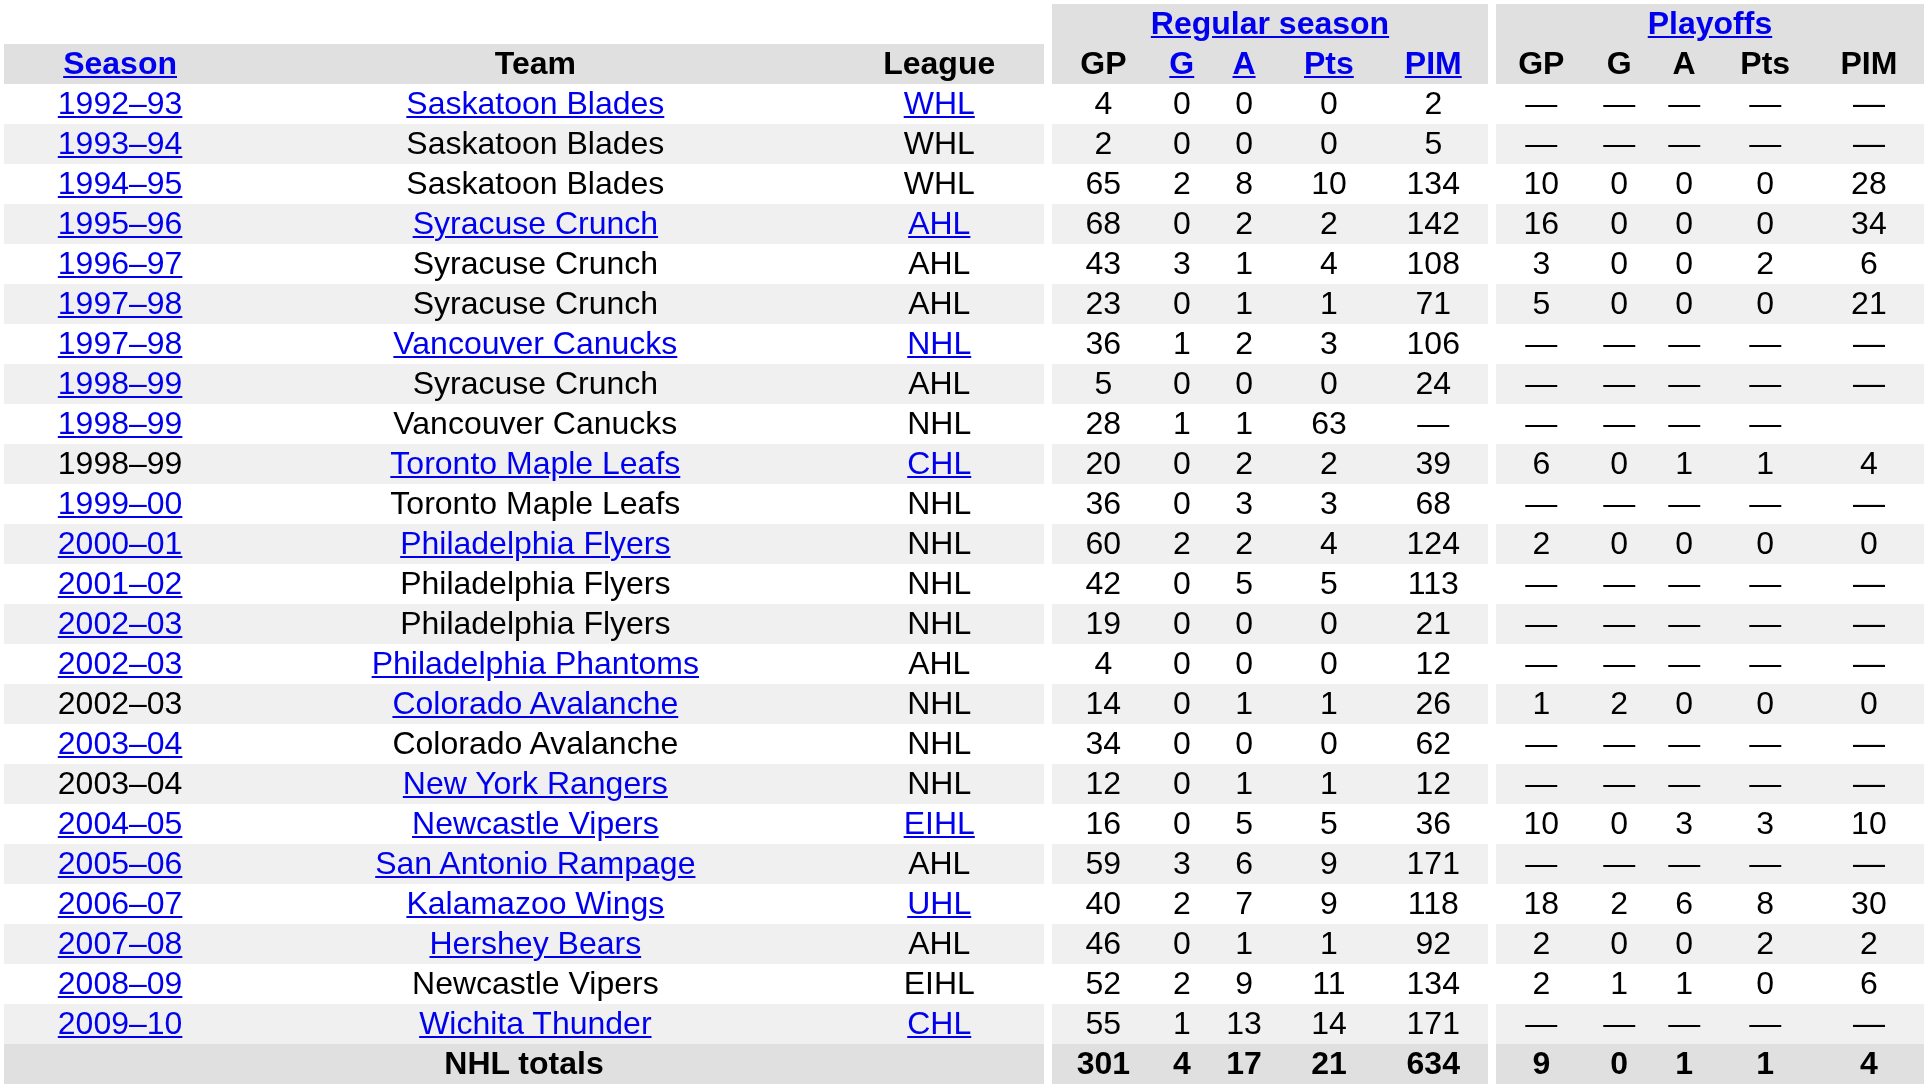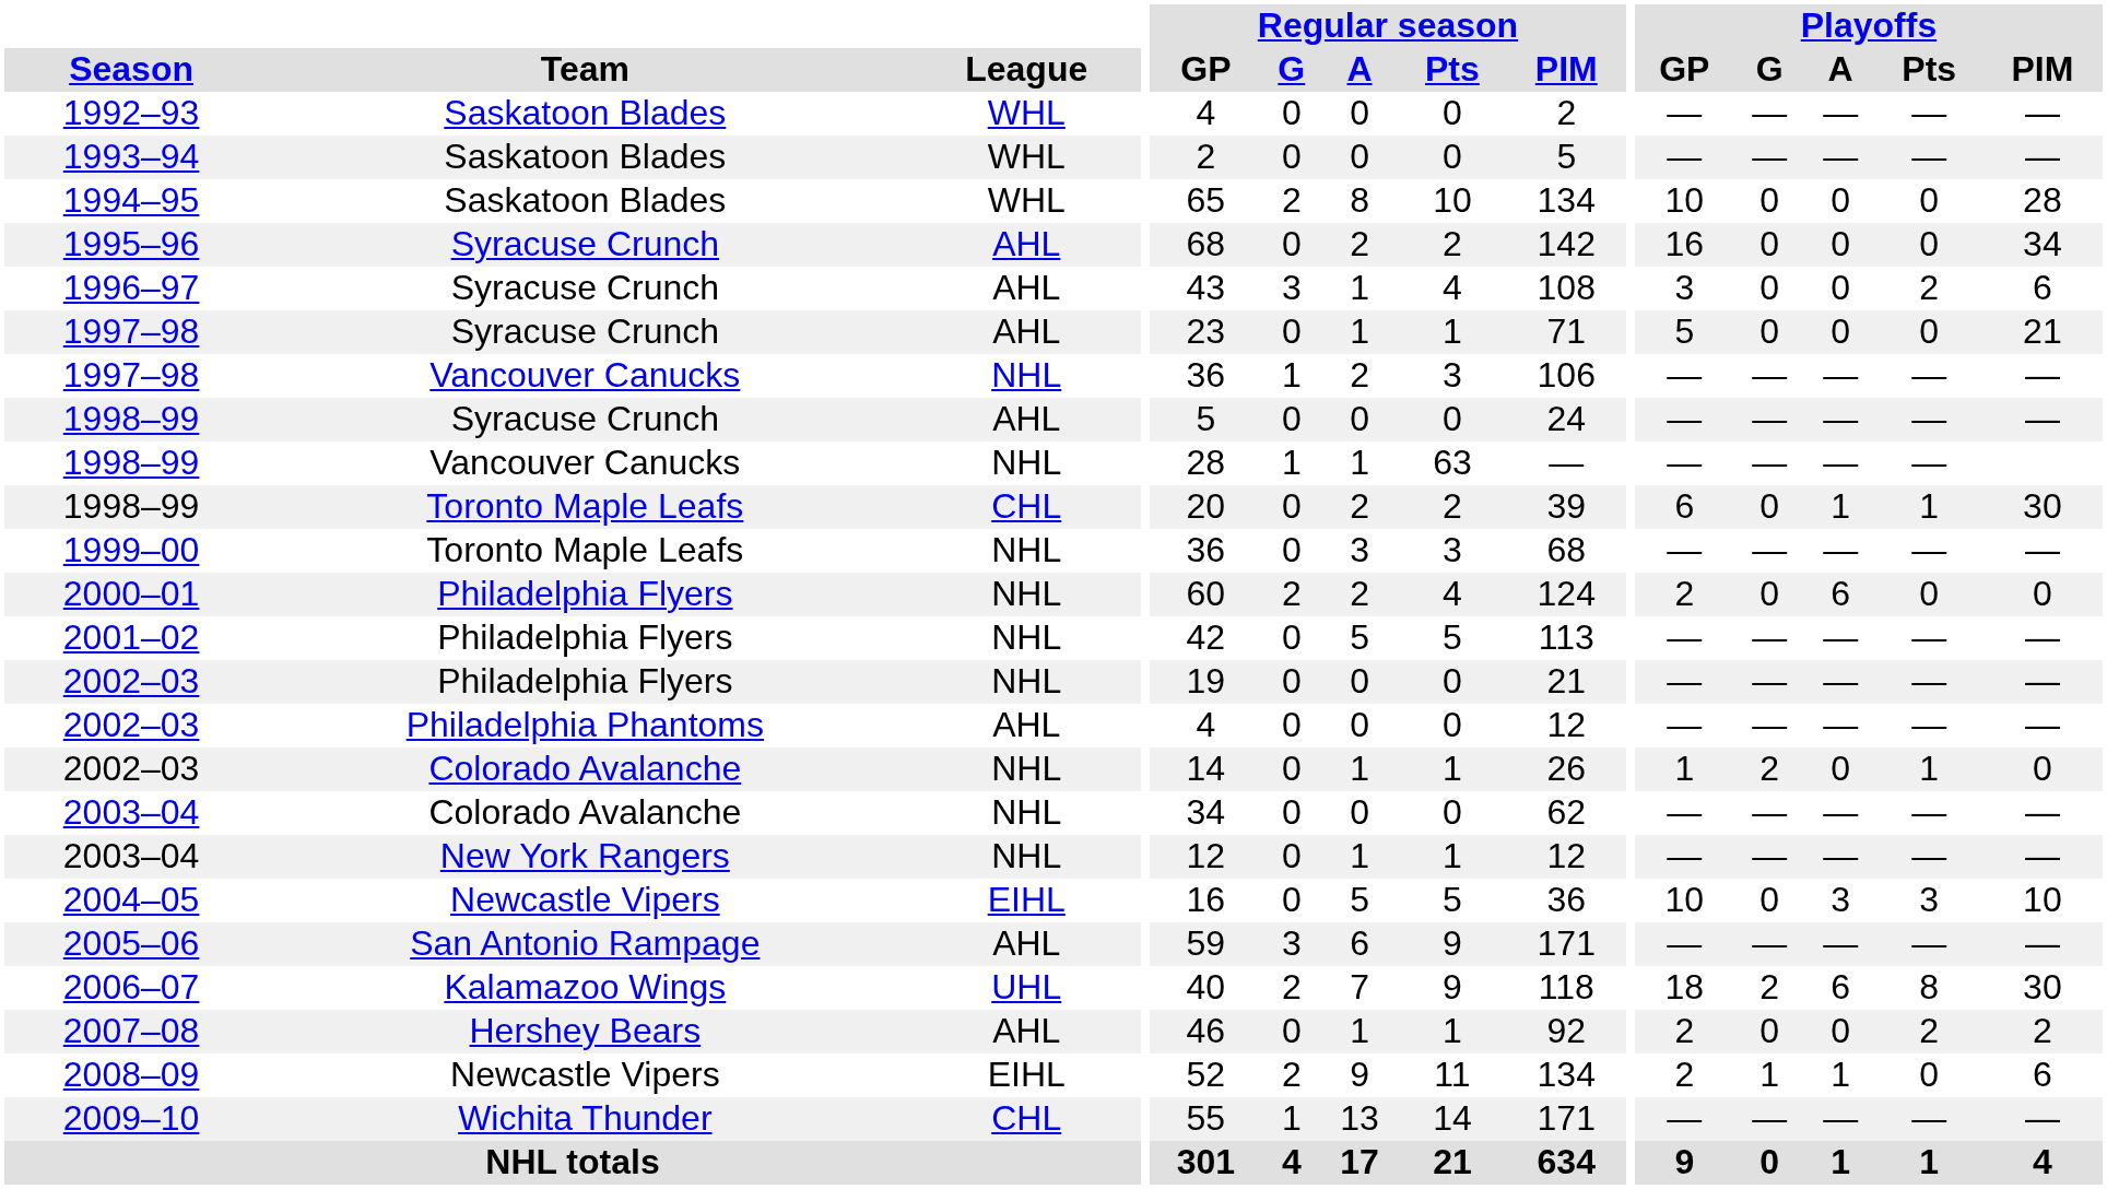 <table border="0" cellpadding="1" cellspacing="0" style="text-align:center; width:60em">
 <tr bgcolor="#e0e0e0">
 <th colspan="3" bgcolor="#ffffff"></th>
 <th rowspan="100" bgcolor="#ffffff"></th>
 <th colspan="5"><a href='#'>Regular season</a></th>
 <th rowspan="100" bgcolor="#ffffff"></th>
 <th colspan="5"><a href='#'>Playoffs</a></th>
 </tr>
 <tr bgcolor="#e0e0e0">
 <th><a href='#'>Season</a></th>
 <th>Team</th>
 <th>League</th>
 <th>GP</th>
 <th><a href='#'>G</a></th>
 <th><a href='#'>A</a></th>
 <th><a href='#'>Pts</a></th>
 <th><a href='#'>PIM</a></th>
 <th>GP</th>
 <th>G</th>
 <th>A</th>
 <th>Pts</th>
 <th>PIM</th>
 </tr>
 <tr>
 <td><a href='#'>1992–93</a></td>
 <td><a href='#'>Saskatoon Blades</a></td>
 <td><a href='#'>WHL</a></td>
 <td>4</td>
 <td>0</td>
 <td>0</td>
 <td>0</td>
 <td>2</td>
 <td>—</td>
 <td>—</td>
 <td>—</td>
 <td>—</td>
 <td>—</td>
 </tr>
 <tr bgcolor="#f0f0f0">
 <td><a href='#'>1993–94</a></td>
 <td>Saskatoon Blades</td>
 <td>WHL</td>
 <td>2</td>
 <td>0</td>
 <td>0</td>
 <td>0</td>
 <td>5</td>
 <td>—</td>
 <td>—</td>
 <td>—</td>
 <td>—</td>
 <td>—</td>
 </tr>
 <tr>
 <td><a href='#'>1994–95</a></td>
 <td>Saskatoon Blades</td>
 <td>WHL</td>
 <td>65</td>
 <td>2</td>
 <td>8</td>
 <td>10</td>
 <td>134</td>
 <td>10</td>
 <td>0</td>
 <td>0</td>
 <td>0</td>
 <td>28</td>
 </tr>
 <tr bgcolor="#f0f0f0">
 <td><a href='#'>1995–96</a></td>
 <td><a href='#'>Syracuse Crunch</a></td>
 <td><a href='#'>AHL</a></td>
 <td>68</td>
 <td>0</td>
 <td>2</td>
 <td>2</td>
 <td>142</td>
 <td>16</td>
 <td>0</td>
 <td>0</td>
 <td>0</td>
 <td>34</td>
 </tr>
 <tr>
 <td><a href='#'>1996–97</a></td>
 <td>Syracuse Crunch</td>
 <td>AHL</td>
 <td>43</td>
 <td>3</td>
 <td>1</td>
 <td>4</td>
 <td>108</td>
 <td>3</td>
 <td>0</td>
 <td>0</td>
 <td>2</td>
 <td>6</td>
 </tr>
 <tr bgcolor="#f0f0f0">
 <td><a href='#'>1997–98</a></td>
 <td>Syracuse Crunch</td>
 <td>AHL</td>
 <td>23</td>
 <td>0</td>
 <td>1</td>
 <td>1</td>
 <td>71</td>
 <td>5</td>
 <td>0</td>
 <td>0</td>
 <td>0</td>
 <td>21</td>
 </tr>
 <tr>
 <td><a href='#'>1997–98</a></td>
 <td><a href='#'>Vancouver Canucks</a></td>
 <td><a href='#'>NHL</a></td>
 <td>36</td>
 <td>1</td>
 <td>2</td>
 <td>3</td>
 <td>106</td>
 <td>—</td>
 <td>—</td>
 <td>—</td>
 <td>—</td>
 <td>—</td>
 </tr>
 <tr bgcolor="#f0f0f0">
 <td><a href='#'>1998–99</a></td>
 <td>Syracuse Crunch</td>
 <td>AHL</td>
 <td>5</td>
 <td>0</td>
 <td>0</td>
 <td>0</td>
 <td>24</td>
 <td>—</td>
 <td>—</td>
 <td>—</td>
 <td>—</td>
 <td>—</td>
 </tr>
 <tr>
 <td><a href='#'>1998–99</a></td>
 <td>Vancouver Canucks</td>
 <td>NHL</td>
 <td>28</td>
 <td>1</td>
 <td>1</td>
 <td 2>63</td>
 <td>—</td>
 <td>—</td>
 <td>—</td>
 <td>—</td>
 <td>—</td>
 </tr>
 <tr bgcolor="#f0f0f0">
 <td>1998–99</td>
 <td><a href='#'>Toronto Maple Leafs</a></td>
 <td><a href='#'>CHL</a></td>
 <td>20</td>
 <td>0</td>
 <td>2</td>
 <td>2</td>
 <td>39</td>
 <td>6</td>
 <td>0</td>
 <td>1</td>
 <td>1</td>
-<td>4</td>
+<td>30</td>
 </tr>
 <tr>
 <td><a href='#'>1999–00</a></td>
 <td>Toronto Maple Leafs</td>
 <td>NHL</td>
 <td>36</td>
 <td>0</td>
 <td>3</td>
 <td>3</td>
 <td>68</td>
 <td>—</td>
 <td>—</td>
 <td>—</td>
 <td>—</td>
 <td>—</td>
 </tr>
 <tr bgcolor="#f0f0f0">
 <td><a href='#'>2000–01</a></td>
 <td><a href='#'>Philadelphia Flyers</a></td>
 <td>NHL</td>
 <td>60</td>
 <td>2</td>
 <td>2</td>
 <td>4</td>
 <td>124</td>
 <td>2</td>
 <td>0</td>
-<td>0</td>
+<td>6</td>
 <td>0</td>
 <td>0</td>
 </tr>
 <tr>
 <td><a href='#'>2001–02</a></td>
 <td>Philadelphia Flyers</td>
 <td>NHL</td>
 <td>42</td>
 <td>0</td>
 <td>5</td>
 <td>5</td>
 <td>113</td>
 <td>—</td>
 <td>—</td>
 <td>—</td>
 <td>—</td>
 <td>—</td>
 </tr>
 <tr bgcolor="#f0f0f0">
 <td><a href='#'>2002–03</a></td>
 <td>Philadelphia Flyers</td>
 <td>NHL</td>
 <td>19</td>
 <td>0</td>
 <td>0</td>
 <td>0</td>
 <td>21</td>
 <td>—</td>
 <td>—</td>
 <td>—</td>
 <td>—</td>
 <td>—</td>
 </tr>
 <tr>
 <td><a href='#'>2002–03</a></td>
 <td><a href='#'>Philadelphia Phantoms</a></td>
 <td>AHL</td>
 <td>4</td>
 <td>0</td>
 <td>0</td>
 <td>0</td>
 <td>12</td>
 <td>—</td>
 <td>—</td>
 <td>—</td>
 <td>—</td>
 <td>—</td>
 </tr>
 <tr bgcolor="#f0f0f0">
 <td>2002–03</td>
 <td><a href='#'>Colorado Avalanche</a></td>
 <td>NHL</td>
 <td>14</td>
 <td>0</td>
 <td>1</td>
 <td>1</td>
 <td>26</td>
 <td>1</td>
 <td>2</td>
 <td>0</td>
-<td>0</td>
+<td>1</td>
 <td>0</td>
 </tr>
 <tr>
 <td><a href='#'>2003–04</a></td>
 <td>Colorado Avalanche</td>
 <td>NHL</td>
 <td>34</td>
 <td>0</td>
 <td>0</td>
 <td>0</td>
 <td>62</td>
 <td>—</td>
 <td>—</td>
 <td>—</td>
 <td>—</td>
 <td>—</td>
 </tr>
 <tr bgcolor="#f0f0f0">
 <td>2003–04</td>
 <td><a href='#'>New York Rangers</a></td>
 <td>NHL</td>
 <td>12</td>
 <td>0</td>
 <td>1</td>
 <td>1</td>
 <td>12</td>
 <td>—</td>
 <td>—</td>
 <td>—</td>
 <td>—</td>
 <td>—</td>
 </tr>
 <tr>
 <td><a href='#'>2004–05</a></td>
 <td><a href='#'>Newcastle Vipers</a></td>
 <td><a href='#'>EIHL</a></td>
 <td>16</td>
 <td>0</td>
 <td>5</td>
 <td>5</td>
 <td>36</td>
 <td>10</td>
 <td>0</td>
 <td>3</td>
 <td>3</td>
 <td>10</td>
 </tr>
 <tr bgcolor="#f0f0f0">
 <td><a href='#'>2005–06</a></td>
 <td><a href='#'>San Antonio Rampage</a></td>
 <td>AHL</td>
 <td>59</td>
 <td>3</td>
 <td>6</td>
 <td>9</td>
 <td>171</td>
 <td>—</td>
 <td>—</td>
 <td>—</td>
 <td>—</td>
 <td>—</td>
 </tr>
 <tr>
 <td><a href='#'>2006–07</a></td>
 <td><a href='#'>Kalamazoo Wings</a></td>
 <td><a href='#'>UHL</a></td>
 <td>40</td>
 <td>2</td>
 <td>7</td>
 <td>9</td>
 <td>118</td>
 <td>18</td>
 <td>2</td>
 <td>6</td>
 <td>8</td>
 <td>30</td>
 </tr>
 <tr bgcolor="#f0f0f0">
 <td><a href='#'>2007–08</a></td>
 <td><a href='#'>Hershey Bears</a></td>
 <td>AHL</td>
 <td>46</td>
 <td>0</td>
 <td>1</td>
 <td>1</td>
 <td>92</td>
 <td>2</td>
 <td>0</td>
 <td>0</td>
 <td>2</td>
 <td>2</td>
 </tr>
 <tr>
 <td><a href='#'>2008–09</a></td>
 <td>Newcastle Vipers</td>
 <td>EIHL</td>
 <td>52</td>
 <td>2</td>
 <td>9</td>
 <td>11</td>
 <td>134</td>
 <td>2</td>
 <td>1</td>
 <td>1</td>
 <td>0</td>
 <td>6</td>
 </tr>
 <tr bgcolor="#f0f0f0">
 <td><a href='#'>2009–10</a></td>
 <td><a href='#'>Wichita Thunder</a></td>
 <td><a href='#'>CHL</a></td>
 <td>55</td>
 <td>1</td>
 <td>13</td>
 <td>14</td>
 <td>171</td>
 <td>—</td>
 <td>—</td>
 <td>—</td>
 <td>—</td>
 <td>—</td>
 </tr>
 <tr bgcolor="#e0e0e0">
 <th colspan="3">NHL totals</th>
 <th>301</th>
 <th>4</th>
 <th>17</th>
 <th>21</th>
 <th>634</th>
 <th>9</th>
 <th>0</th>
 <th>1</th>
 <th>1</th>
 <th>4</th>
 </tr>
 </table>
